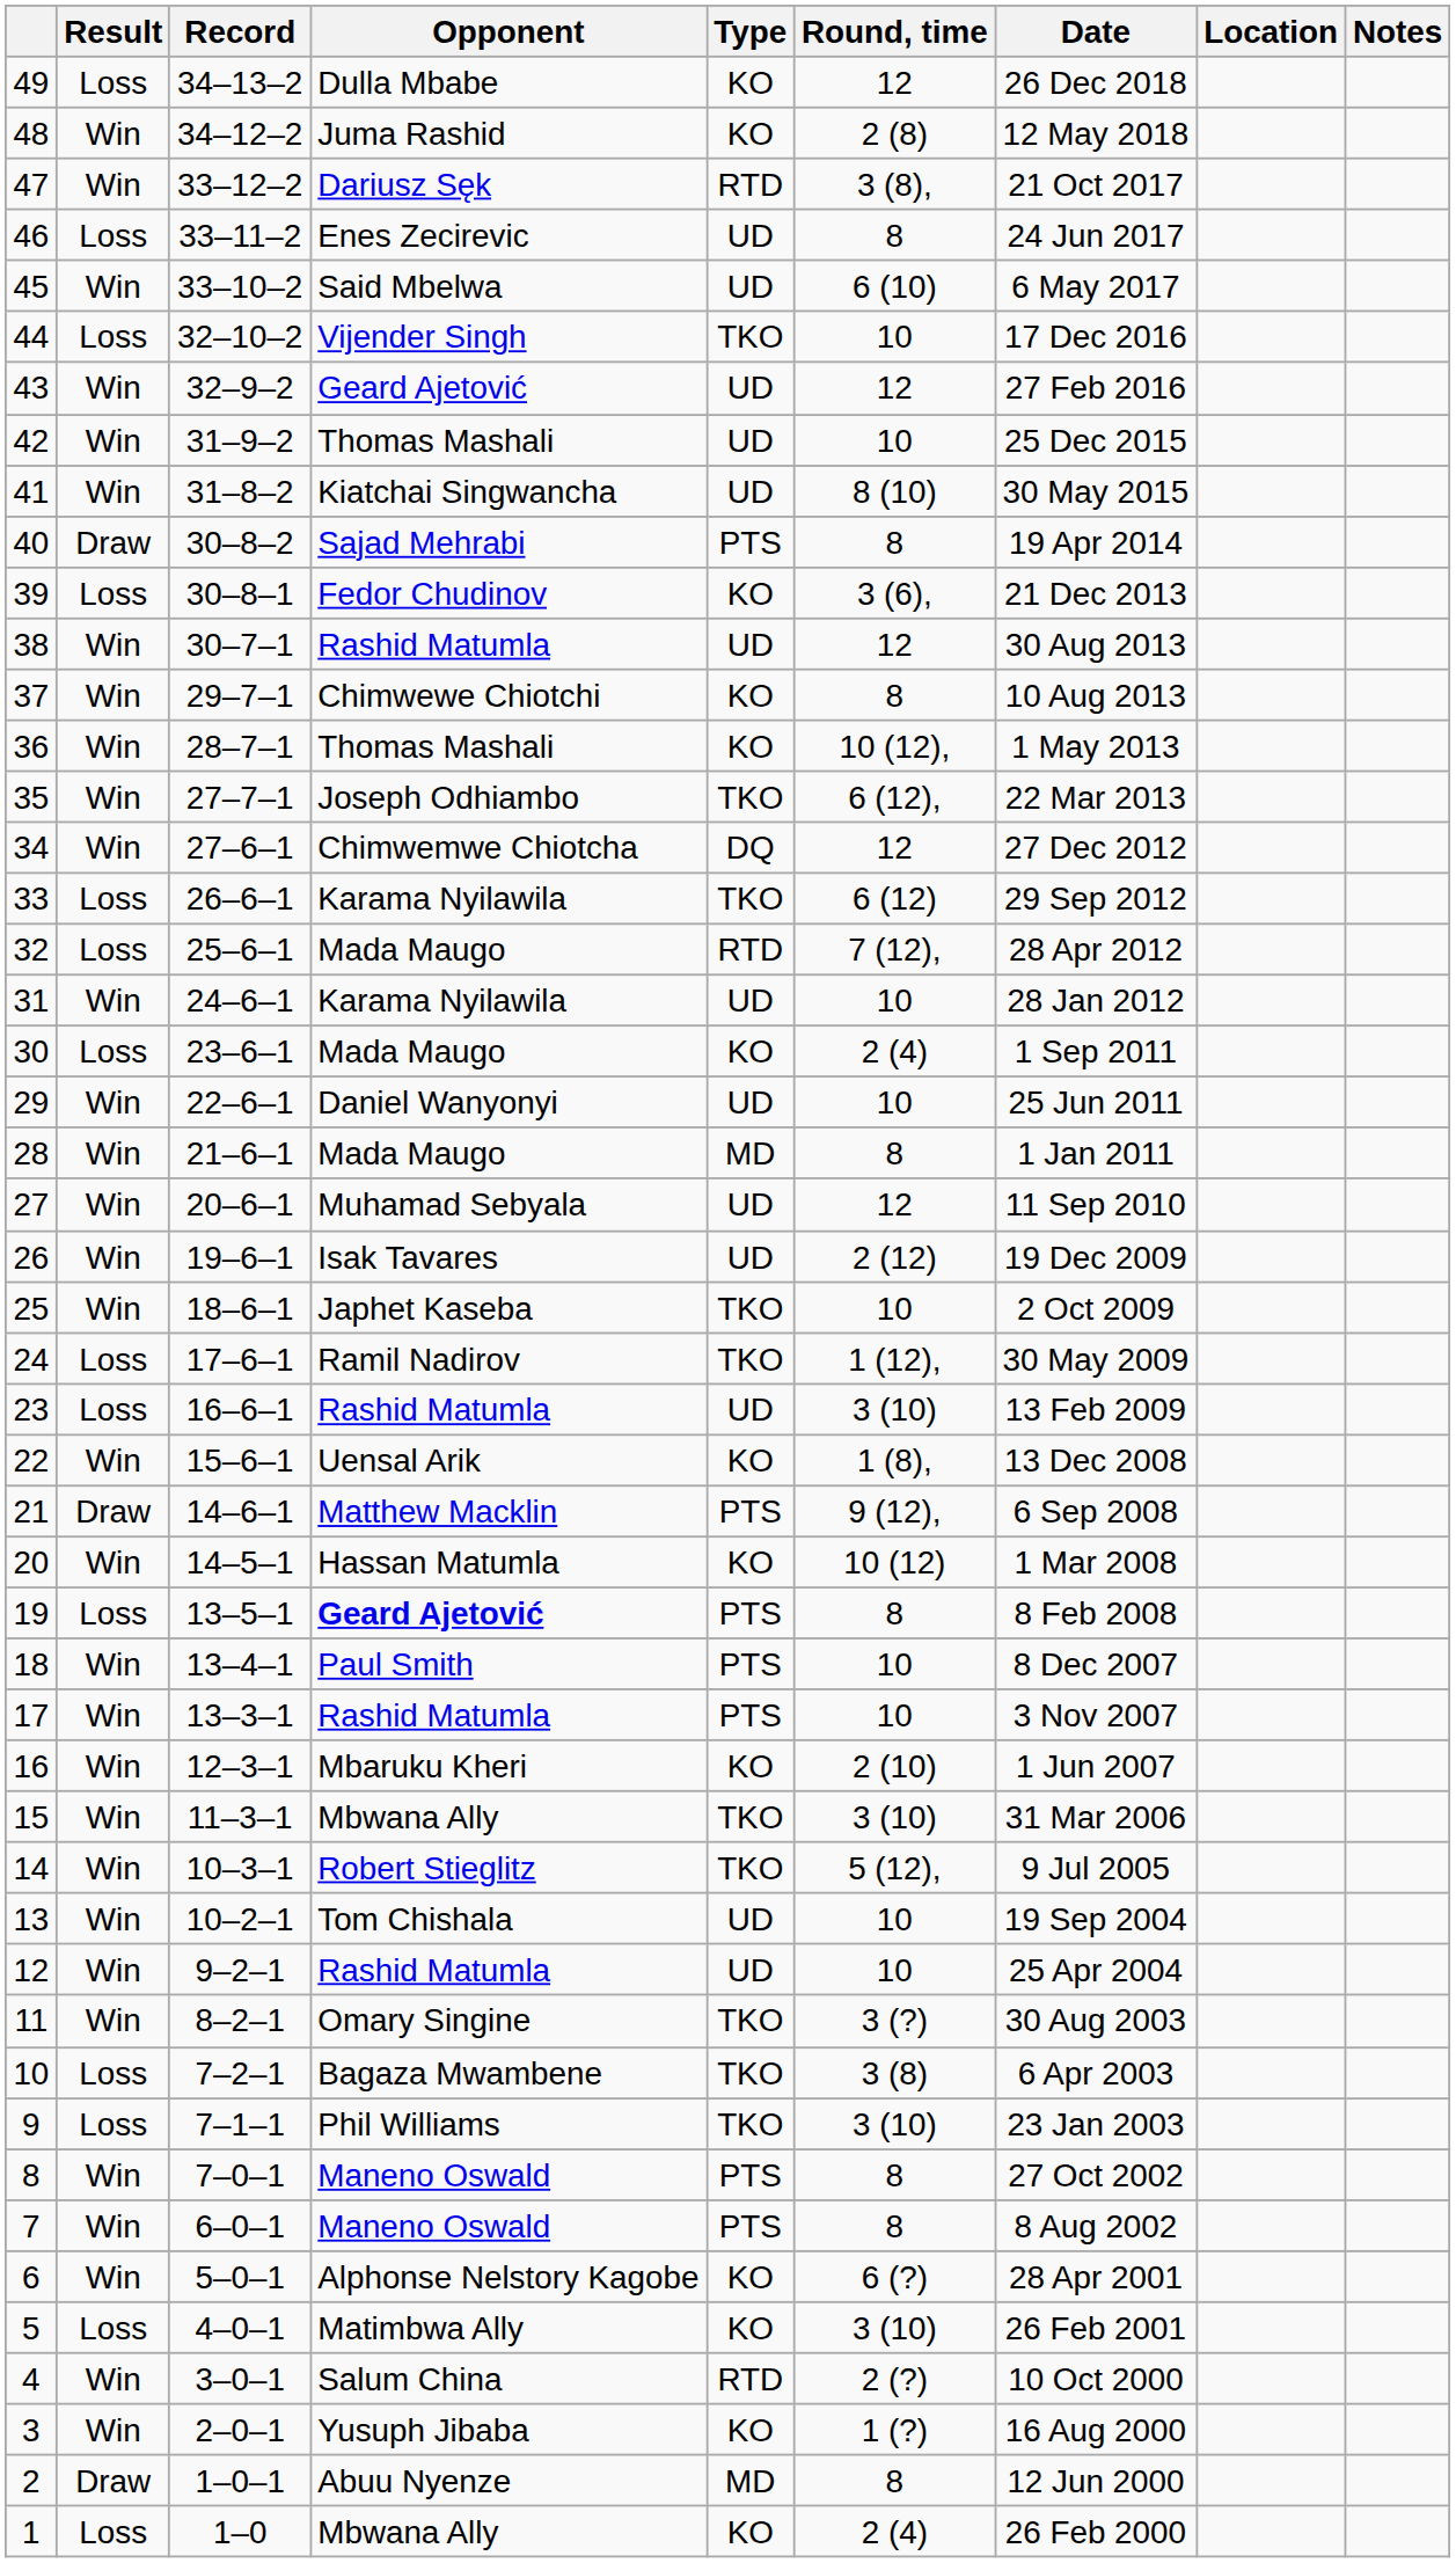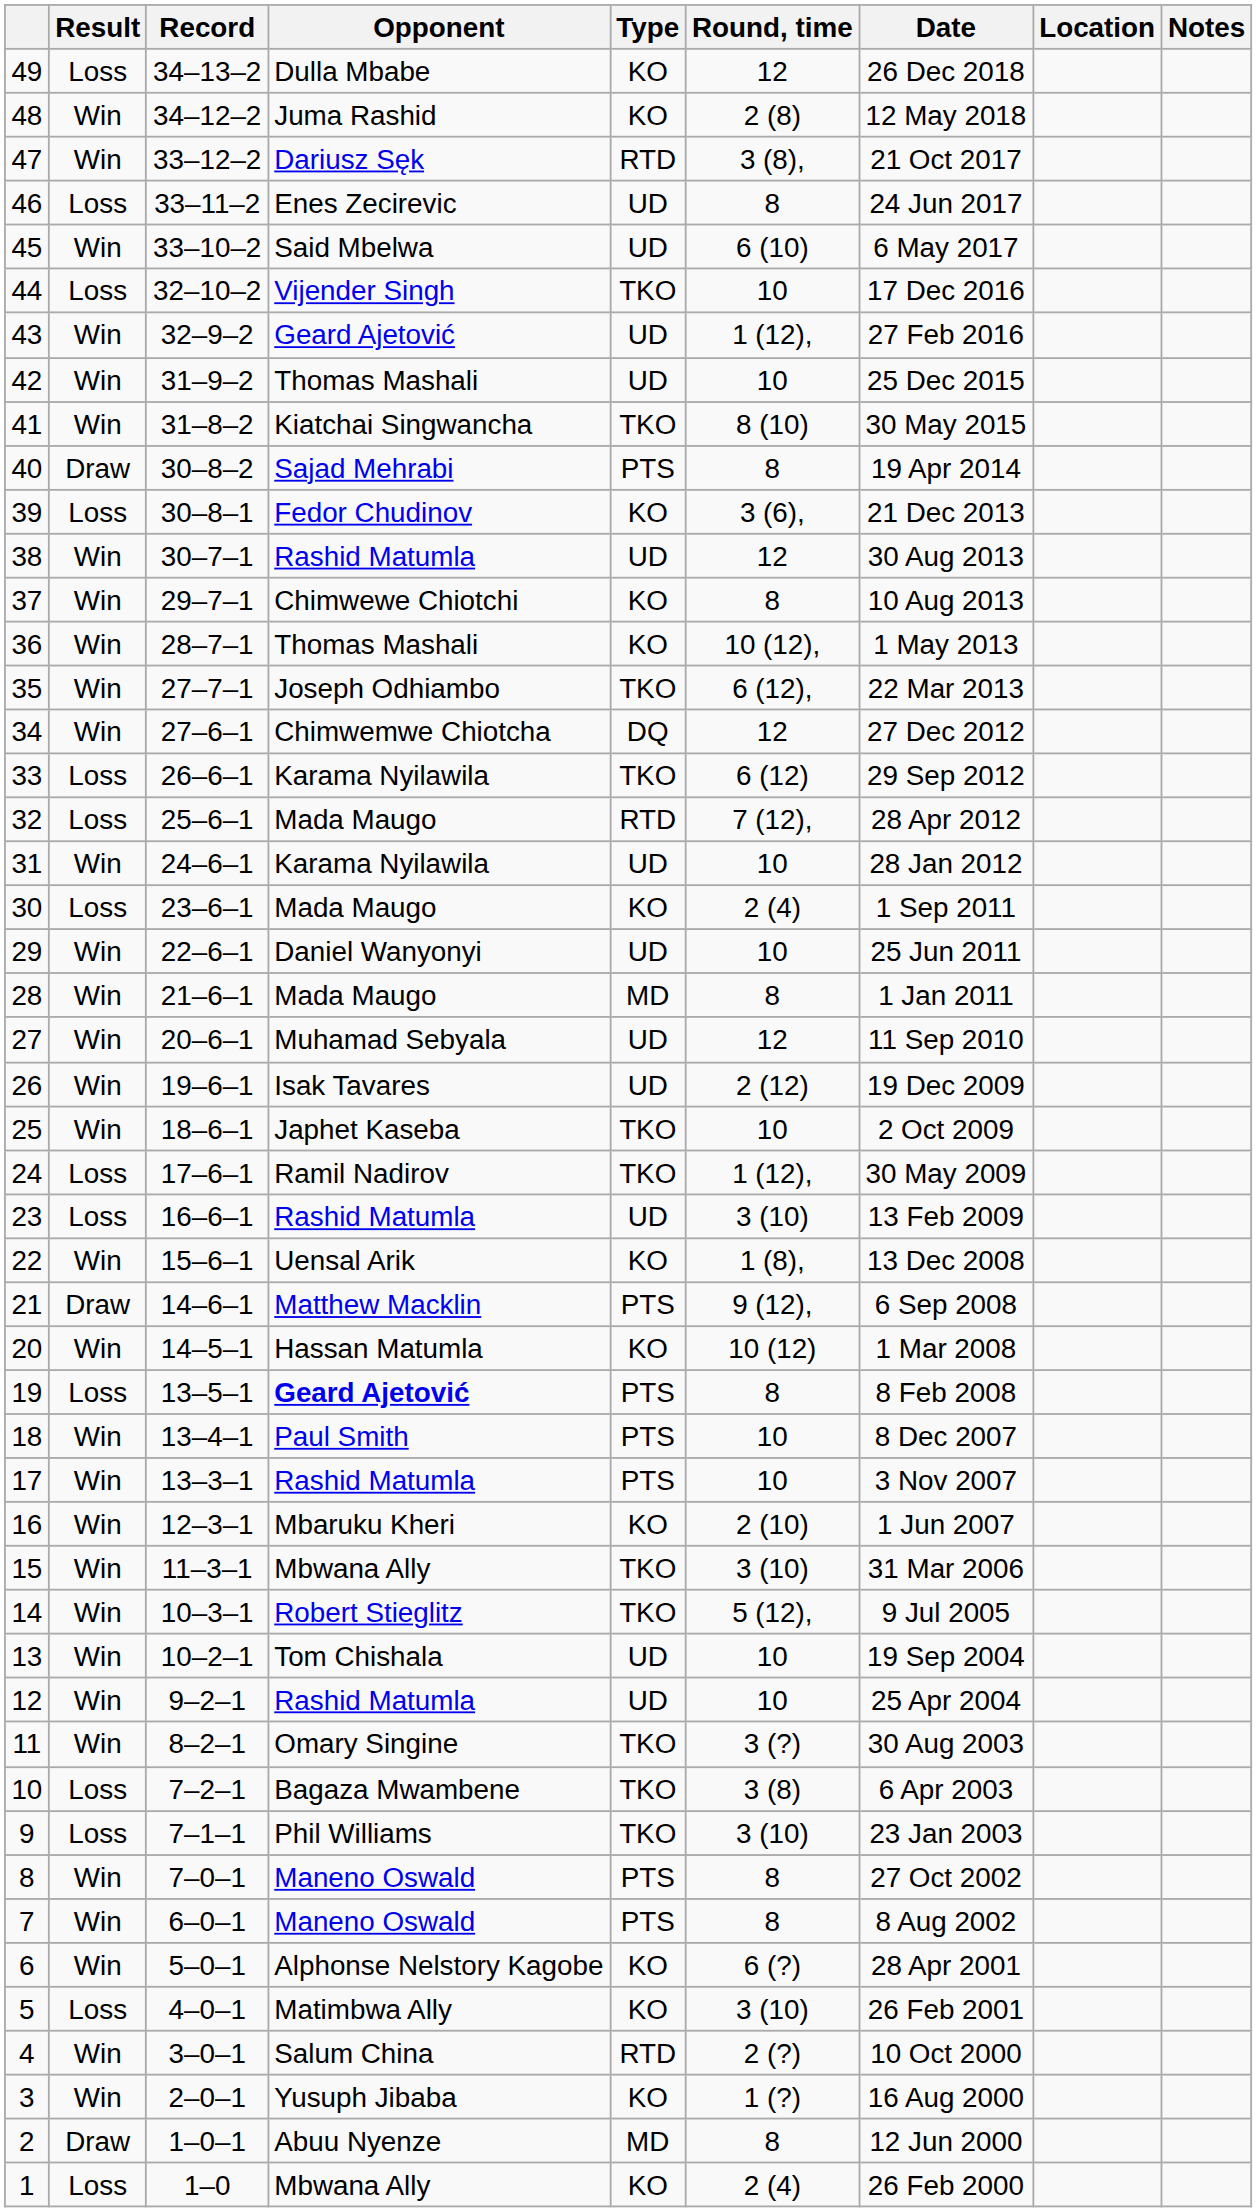 <table class="wikitable" style="text-align:center; font-size:95%">
 <tr>
 <th></th>
 <th>Result</th>
 <th>Record</th>
 <th>Opponent</th>
 <th>Type</th>
 <th>Round, time</th>
 <th>Date</th>
 <th>Location</th>
 <th>Notes</th>
 </tr>
 <tr>
 <td>49</td>
 <td>Loss</td>
 <td>34–13–2</td>
 <td align=left> Dulla Mbabe</td>
 <td>KO</td>
 <td>12</td>
 <td>26 Dec 2018</td>
 <td align=left></td>
 <td></td>
 </tr>
 <tr>
 <td>48</td>
 <td>Win</td>
 <td>34–12–2</td>
 <td align=left> Juma Rashid</td>
 <td>KO</td>
 <td>2 (8)</td>
 <td>12 May 2018</td>
 <td align=left></td>
 <td></td>
 </tr>
 <tr>
 <td>47</td>
 <td>Win</td>
 <td>33–12–2</td>
 <td align=left> <a href='#'>Dariusz Sęk</a></td>
 <td>RTD</td>
 <td>3 (8), </td>
 <td>21 Oct 2017</td>
 <td align=left></td>
 <td></td>
 </tr>
 <tr>
 <td>46</td>
 <td>Loss</td>
 <td>33–11–2</td>
 <td align=left> Enes Zecirevic</td>
 <td>UD</td>
 <td>8</td>
 <td>24 Jun 2017</td>
 <td align=left></td>
 <td></td>
 </tr>
 <tr>
 <td>45</td>
 <td>Win</td>
 <td>33–10–2</td>
 <td align=left> Said Mbelwa</td>
 <td>UD</td>
 <td>6 (10)</td>
 <td>6 May 2017</td>
 <td align=left></td>
 <td align=left></td>
 </tr>
 <tr>
 <td>44</td>
 <td>Loss</td>
 <td>32–10–2</td>
 <td align=left> <a href='#'>Vijender Singh</a></td>
 <td>TKO</td>
 <td>10</td>
 <td>17 Dec 2016</td>
 <td align=left></td>
 <td align=left></td>
 </tr>
 <tr>
 <td>43</td>
 <td>Win</td>
 <td>32–9–2</td>
 <td align=left> <a href='#'>Geard Ajetović</a></td>
 <td>UD</td>
-<td>12</td>
+<td>1 (12), </td>
 <td>27 Feb 2016</td>
 <td align=left></td>
 <td align=left></td>
 </tr>
 <tr>
 <td>42</td>
 <td>Win</td>
 <td>31–9–2</td>
 <td align=left> Thomas Mashali</td>
 <td>UD</td>
 <td>10</td>
 <td>25 Dec 2015</td>
 <td align=left></td>
 <td></td>
 </tr>
 <tr>
 <td>41</td>
 <td>Win</td>
 <td>31–8–2</td>
 <td align=left> Kiatchai Singwancha</td>
-<td>UD</td>
+<td>TKO</td>
 <td>8 (10)</td>
 <td>30 May 2015</td>
 <td align=left></td>
 <td></td>
 </tr>
 <tr>
 <td>40</td>
 <td>Draw</td>
 <td>30–8–2</td>
 <td align=left> <a href='#'>Sajad Mehrabi</a></td>
 <td>PTS</td>
 <td>8</td>
 <td>19 Apr 2014</td>
 <td align=left></td>
 <td></td>
 </tr>
 <tr>
 <td>39</td>
 <td>Loss</td>
 <td>30–8–1</td>
 <td align=left> <a href='#'>Fedor Chudinov</a></td>
 <td>KO</td>
 <td>3 (6), </td>
 <td>21 Dec 2013</td>
 <td align=left></td>
 <td></td>
 </tr>
 <tr>
 <td>38</td>
 <td>Win</td>
 <td>30–7–1</td>
 <td align=left> <a href='#'>Rashid Matumla</a></td>
 <td>UD</td>
 <td>12</td>
 <td>30 Aug 2013</td>
 <td align=left></td>
 <td align=left></td>
 </tr>
 <tr>
 <td>37</td>
 <td>Win</td>
 <td>29–7–1</td>
 <td align=left> Chimwewe Chiotchi</td>
 <td>KO</td>
 <td>8</td>
 <td>10 Aug 2013</td>
 <td align=left></td>
 <td></td>
 </tr>
 <tr>
 <td>36</td>
 <td>Win</td>
 <td>28–7–1</td>
 <td align=left> Thomas Mashali</td>
 <td>KO</td>
 <td>10 (12), </td>
 <td>1 May 2013</td>
 <td align=left></td>
 <td align=left></td>
 </tr>
 <tr>
 <td>35</td>
 <td>Win</td>
 <td>27–7–1</td>
 <td align=left> Joseph Odhiambo</td>
 <td>TKO</td>
 <td>6 (12), </td>
 <td>22 Mar 2013</td>
 <td align=left></td>
 <td align=left></td>
 </tr>
 <tr>
 <td>34</td>
 <td>Win</td>
 <td>27–6–1</td>
 <td align=left> Chimwemwe Chiotcha</td>
 <td>DQ</td>
 <td>12</td>
 <td>27 Dec 2012</td>
 <td align=left></td>
 <td align=left></td>
 </tr>
 <tr>
 <td>33</td>
 <td>Loss</td>
 <td>26–6–1</td>
 <td align=left> Karama Nyilawila</td>
 <td>TKO</td>
 <td>6 (12)</td>
 <td>29 Sep 2012</td>
 <td align=left></td>
 <td align=left></td>
 </tr>
 <tr>
 <td>32</td>
 <td>Loss</td>
 <td>25–6–1</td>
 <td align=left> Mada Maugo</td>
 <td>RTD</td>
 <td>7 (12), </td>
 <td>28 Apr 2012</td>
 <td align=left></td>
 <td align=left></td>
 </tr>
 <tr>
 <td>31</td>
 <td>Win</td>
 <td>24–6–1</td>
 <td align=left> Karama Nyilawila</td>
 <td>UD</td>
 <td>10</td>
 <td>28 Jan 2012</td>
 <td align=left></td>
 <td></td>
 </tr>
 <tr>
 <td>30</td>
 <td>Loss</td>
 <td>23–6–1</td>
 <td align=left> Mada Maugo</td>
 <td>KO</td>
 <td>2 (4)</td>
 <td>1 Sep 2011</td>
 <td align=left></td>
 <td></td>
 </tr>
 <tr>
 <td>29</td>
 <td>Win</td>
 <td>22–6–1</td>
 <td align=left> Daniel Wanyonyi</td>
 <td>UD</td>
 <td>10</td>
 <td>25 Jun 2011</td>
 <td align=left></td>
 <td></td>
 </tr>
 <tr>
 <td>28</td>
 <td>Win</td>
 <td>21–6–1</td>
 <td align=left> Mada Maugo</td>
 <td>MD</td>
 <td>8</td>
 <td>1 Jan 2011</td>
 <td align=left></td>
 <td></td>
 </tr>
 <tr>
 <td>27</td>
 <td>Win</td>
 <td>20–6–1</td>
 <td align=left> Muhamad Sebyala</td>
 <td>UD</td>
 <td>12</td>
 <td>11 Sep 2010</td>
 <td align=left></td>
 <td align=left></td>
 </tr>
 <tr>
 <td>26</td>
 <td>Win</td>
 <td>19–6–1</td>
 <td align=left> Isak Tavares</td>
 <td>UD</td>
 <td>2 (12)</td>
 <td>19 Dec 2009</td>
 <td align=left></td>
 <td align=left></td>
 </tr>
 <tr>
 <td>25</td>
 <td>Win</td>
 <td>18–6–1</td>
 <td align=left> Japhet Kaseba</td>
 <td>TKO</td>
 <td>10</td>
 <td>2 Oct 2009</td>
 <td align=left></td>
 <td></td>
 </tr>
 <tr>
 <td>24</td>
 <td>Loss</td>
 <td>17–6–1</td>
 <td align=left> Ramil Nadirov</td>
 <td>TKO</td>
 <td>1 (12), </td>
 <td>30 May 2009</td>
 <td align=left></td>
 <td align=left></td>
 </tr>
 <tr>
 <td>23</td>
 <td>Loss</td>
 <td>16–6–1</td>
 <td align=left> <a href='#'>Rashid Matumla</a></td>
 <td>UD</td>
 <td>3 (10)</td>
 <td>13 Feb 2009</td>
 <td align=left></td>
 <td></td>
 </tr>
 <tr>
 <td>22</td>
 <td>Win</td>
 <td>15–6–1</td>
 <td align=left> Uensal Arik</td>
 <td>KO</td>
 <td>1 (8), </td>
 <td>13 Dec 2008</td>
 <td align=left></td>
 <td></td>
 </tr>
 <tr>
 <td>21</td>
 <td>Draw</td>
 <td>14–6–1</td>
 <td align=left> <a href='#'>Matthew Macklin</a></td>
 <td>PTS</td>
 <td>9 (12), </td>
 <td>6 Sep 2008</td>
 <td align=left></td>
 <td></td>
 </tr>
 <tr>
 <td>20</td>
 <td>Win</td>
 <td>14–5–1</td>
 <td align=left> Hassan Matumla</td>
 <td>KO</td>
 <td>10 (12)</td>
 <td>1 Mar 2008</td>
 <td align=left></td>
 <td align=left></td>
 </tr>
 <tr>
 <td>19</td>
 <td>Loss</td>
 <td>13–5–1</td>
 <td align=left><strong> <a href='#'>Geard Ajetović</a></strong></td>
 <td>PTS</td>
 <td>8</td>
 <td>8 Feb 2008</td>
 <td align=left></td>
 <td></td>
 </tr>
 <tr>
 <td>18</td>
 <td>Win</td>
 <td>13–4–1</td>
 <td align=left> <a href='#'>Paul Smith</a></td>
 <td>PTS</td>
 <td>10</td>
 <td>8 Dec 2007</td>
 <td align=left></td>
 <td></td>
 </tr>
 <tr>
 <td>17</td>
 <td>Win</td>
 <td>13–3–1</td>
 <td align=left> <a href='#'>Rashid Matumla</a></td>
 <td>PTS</td>
 <td>10</td>
 <td>3 Nov 2007</td>
 <td align=left></td>
 <td></td>
 </tr>
 <tr>
 <td>16</td>
 <td>Win</td>
 <td>12–3–1</td>
 <td align=left> Mbaruku Kheri</td>
 <td>KO</td>
 <td>2 (10)</td>
 <td>1 Jun 2007</td>
 <td align=left></td>
 <td></td>
 </tr>
 <tr>
 <td>15</td>
 <td>Win</td>
 <td>11–3–1</td>
 <td align=left> Mbwana Ally</td>
 <td>TKO</td>
 <td>3 (10)</td>
 <td>31 Mar 2006</td>
 <td align=left></td>
 <td></td>
 </tr>
 <tr>
 <td>14</td>
 <td>Win</td>
 <td>10–3–1</td>
 <td align=left> <a href='#'>Robert Stieglitz</a></td>
 <td>TKO</td>
 <td>5 (12), </td>
 <td>9 Jul 2005</td>
 <td align=left></td>
 <td align=left></td>
 </tr>
 <tr>
 <td>13</td>
 <td>Win</td>
 <td>10–2–1</td>
 <td align=left> Tom Chishala</td>
 <td>UD</td>
 <td>10</td>
 <td>19 Sep 2004</td>
 <td align=left></td>
 <td></td>
 </tr>
 <tr>
 <td>12</td>
 <td>Win</td>
 <td>9–2–1</td>
 <td align=left> <a href='#'>Rashid Matumla</a></td>
 <td>UD</td>
 <td>10</td>
 <td>25 Apr 2004</td>
 <td align=left></td>
 <td></td>
 </tr>
 <tr>
 <td>11</td>
 <td>Win</td>
 <td>8–2–1</td>
 <td align=left> Omary Singine</td>
 <td>TKO</td>
 <td>3 (?)</td>
 <td>30 Aug 2003</td>
 <td align=left></td>
 <td></td>
 </tr>
 <tr>
 <td>10</td>
 <td>Loss</td>
 <td>7–2–1</td>
 <td align=left> Bagaza Mwambene</td>
 <td>TKO</td>
 <td>3 (8)</td>
 <td>6 Apr 2003</td>
 <td align=left></td>
 <td></td>
 </tr>
 <tr>
 <td>9</td>
 <td>Loss</td>
 <td>7–1–1</td>
 <td align=left> Phil Williams</td>
 <td>TKO</td>
 <td>3 (10)</td>
 <td>23 Jan 2003</td>
 <td align=left></td>
 <td></td>
 </tr>
 <tr>
 <td>8</td>
 <td>Win</td>
 <td>7–0–1</td>
 <td align=left> <a href='#'>Maneno Oswald</a></td>
 <td>PTS</td>
 <td>8</td>
 <td>27 Oct 2002</td>
 <td align=left></td>
 <td></td>
 </tr>
 <tr>
 <td>7</td>
 <td>Win</td>
 <td>6–0–1</td>
 <td align=left> <a href='#'>Maneno Oswald</a></td>
 <td>PTS</td>
 <td>8</td>
 <td>8 Aug 2002</td>
 <td align=left></td>
 <td></td>
 </tr>
 <tr>
 <td>6</td>
 <td>Win</td>
 <td>5–0–1</td>
 <td align=left> Alphonse Nelstory Kagobe</td>
 <td>KO</td>
 <td>6 (?)</td>
 <td>28 Apr 2001</td>
 <td align=left></td>
 <td></td>
 </tr>
 <tr>
 <td>5</td>
 <td>Loss</td>
 <td>4–0–1</td>
 <td align=left> Matimbwa Ally</td>
 <td>KO</td>
 <td>3 (10)</td>
 <td>26 Feb 2001</td>
 <td align=left></td>
 <td></td>
 </tr>
 <tr>
 <td>4</td>
 <td>Win</td>
 <td>3–0–1</td>
 <td align=left> Salum China</td>
 <td>RTD</td>
 <td>2 (?)</td>
 <td>10 Oct 2000</td>
 <td align=left></td>
 <td></td>
 </tr>
 <tr>
 <td>3</td>
 <td>Win</td>
 <td>2–0–1</td>
 <td align=left> Yusuph Jibaba</td>
 <td>KO</td>
 <td>1 (?)</td>
 <td>16 Aug 2000</td>
 <td align=left></td>
 <td></td>
 </tr>
 <tr>
 <td>2</td>
 <td>Draw</td>
 <td>1–0–1</td>
 <td align=left> Abuu Nyenze</td>
 <td>MD</td>
 <td>8</td>
 <td>12 Jun 2000</td>
 <td align=left></td>
 <td></td>
 </tr>
 <tr>
 <td>1</td>
 <td>Loss</td>
 <td>1–0</td>
 <td align=left> Mbwana Ally</td>
 <td>KO</td>
 <td>2 (4)</td>
 <td>26 Feb 2000</td>
 <td align=left></td>
 <td></td>
 </tr>
 </table>
